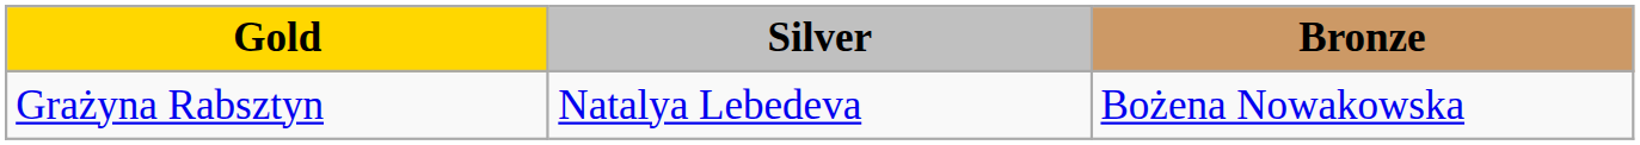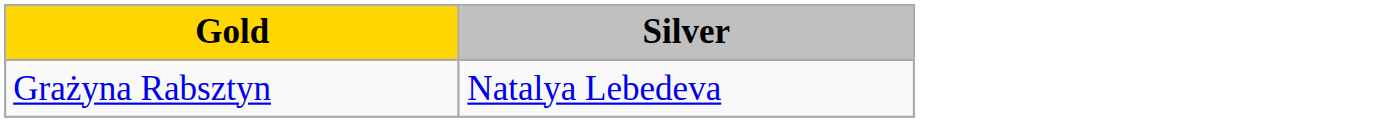 <table class="wikitable" style="text-align:left">
 <tr align="center">
 <td width=200 bgcolor=gold><strong>Gold</strong></td>
 <td width=200 bgcolor=silver><strong>Silver</strong></td>
-<td width=200 bgcolor=CC9966><strong>Bronze</strong></td>
 </tr>
 <tr>
 <td><a href='#'>Grażyna Rabsztyn</a><br><em></em></td>
 <td><a href='#'>Natalya Lebedeva</a><br><em></em></td>
-<td><a href='#'>Bożena Nowakowska</a><br><em></em></td>
 </tr>
 </table>
